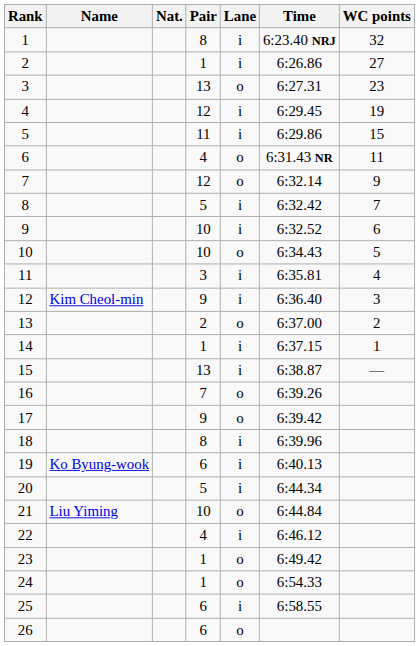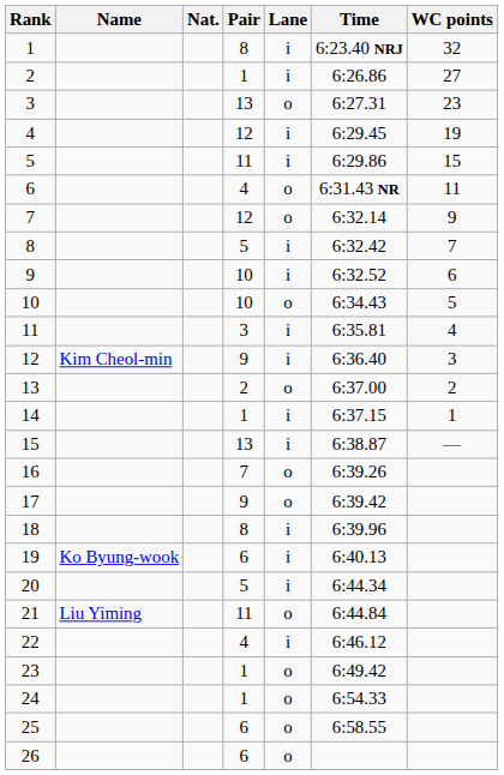 <table class="wikitable sortable" style="text-align:center">
 <tr>
 <th>Rank</th>
 <th>Name</th>
 <th>Nat.</th>
 <th>Pair</th>
 <th>Lane</th>
 <th>Time</th>
 <th>WC points</th>
 </tr>
 <tr>
 <td>1</td>
 <td align=left></td>
 <td></td>
 <td>8</td>
 <td>i</td>
 <td>6:23.40 <small><strong>NRJ</strong></small></td>
 <td>32</td>
 </tr>
 <tr>
 <td>2</td>
 <td align=left></td>
 <td></td>
 <td>1</td>
 <td>i</td>
 <td>6:26.86</td>
 <td>27</td>
 </tr>
 <tr>
 <td>3</td>
 <td align=left></td>
 <td></td>
 <td>13</td>
 <td>o</td>
 <td>6:27.31</td>
 <td>23</td>
 </tr>
 <tr>
 <td>4</td>
 <td align=left></td>
 <td></td>
 <td>12</td>
 <td>i</td>
 <td>6:29.45</td>
 <td>19</td>
 </tr>
 <tr>
 <td>5</td>
 <td align=left></td>
 <td></td>
 <td>11</td>
 <td>i</td>
 <td>6:29.86</td>
 <td>15</td>
 </tr>
 <tr>
 <td>6</td>
 <td align=left></td>
 <td></td>
 <td>4</td>
 <td>o</td>
 <td>6:31.43 <small><strong>NR</strong></small></td>
 <td>11</td>
 </tr>
 <tr>
 <td>7</td>
 <td align=left></td>
 <td></td>
 <td>12</td>
 <td>o</td>
 <td>6:32.14</td>
 <td>9</td>
 </tr>
 <tr>
 <td>8</td>
 <td align=left></td>
 <td></td>
 <td>5</td>
 <td>i</td>
 <td>6:32.42</td>
 <td>7</td>
 </tr>
 <tr>
 <td>9</td>
 <td align=left></td>
 <td></td>
 <td>10</td>
 <td>i</td>
 <td>6:32.52</td>
 <td>6</td>
 </tr>
 <tr>
 <td>10</td>
 <td align=left></td>
 <td></td>
 <td>10</td>
 <td>o</td>
 <td>6:34.43</td>
 <td>5</td>
 </tr>
 <tr>
 <td>11</td>
 <td align=left></td>
 <td></td>
 <td>3</td>
 <td>i</td>
 <td>6:35.81</td>
 <td>4</td>
 </tr>
 <tr>
 <td>12</td>
 <td align=left><a href='#'>Kim Cheol-min</a></td>
 <td></td>
 <td>9</td>
 <td>i</td>
 <td>6:36.40</td>
 <td>3</td>
 </tr>
 <tr>
 <td>13</td>
 <td align=left></td>
 <td></td>
 <td>2</td>
 <td>o</td>
 <td>6:37.00</td>
 <td>2</td>
 </tr>
 <tr>
 <td>14</td>
 <td align=left></td>
 <td></td>
 <td>1</td>
 <td>i</td>
 <td>6:37.15</td>
 <td>1</td>
 </tr>
 <tr>
 <td>15</td>
 <td align=left></td>
 <td></td>
 <td>13</td>
 <td>i</td>
 <td>6:38.87</td>
 <td>—</td>
 </tr>
 <tr>
 <td>16</td>
 <td align=left></td>
 <td></td>
 <td>7</td>
 <td>o</td>
 <td>6:39.26</td>
 <td></td>
 </tr>
 <tr>
 <td>17</td>
 <td align=left></td>
 <td></td>
 <td>9</td>
 <td>o</td>
 <td>6:39.42</td>
 <td></td>
 </tr>
 <tr>
 <td>18</td>
 <td align=left></td>
 <td></td>
 <td>8</td>
 <td>i</td>
 <td>6:39.96</td>
 <td></td>
 </tr>
 <tr>
 <td>19</td>
 <td align=left><a href='#'>Ko Byung-wook</a></td>
 <td></td>
 <td>6</td>
 <td>i</td>
 <td>6:40.13</td>
 <td></td>
 </tr>
 <tr>
 <td>20</td>
 <td align=left></td>
 <td></td>
 <td>5</td>
 <td>i</td>
 <td>6:44.34</td>
 <td></td>
 </tr>
 <tr>
 <td>21</td>
 <td align=left><a href='#'>Liu Yiming</a></td>
 <td></td>
-<td>10</td>
+<td>11</td>
 <td>o</td>
 <td>6:44.84</td>
 <td></td>
 </tr>
 <tr>
 <td>22</td>
 <td align=left></td>
 <td></td>
 <td>4</td>
 <td>i</td>
 <td>6:46.12</td>
 <td></td>
 </tr>
 <tr>
 <td>23</td>
 <td align=left></td>
 <td></td>
 <td>1</td>
 <td>o</td>
 <td>6:49.42</td>
 <td></td>
 </tr>
 <tr>
 <td>24</td>
 <td align=left></td>
 <td></td>
 <td>1</td>
 <td>o</td>
 <td>6:54.33</td>
 <td></td>
 </tr>
 <tr>
 <td>25</td>
 <td align=left></td>
 <td></td>
 <td>6</td>
-<td>i</td>
+<td>o</td>
 <td>6:58.55</td>
 <td></td>
 </tr>
 <tr>
 <td>26</td>
 <td align=left></td>
 <td></td>
 <td>6</td>
 <td>o</td>
 <td></td>
 <td></td>
 </tr>
 </table>
